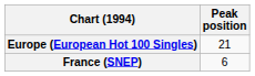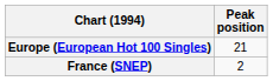 <table class="wikitable sortable plainrowheaders" style="text-align:center">
 <tr>
 <th>Chart (1994)</th>
 <th>Peak<br>position</th>
 </tr>
 <tr>
 <th scope="row">Europe (<a href='#'>European Hot 100 Singles</a>)</th>
 <td>21</td>
 </tr>
 <tr>
 <th scope="row">France (<a href='#'>SNEP</a>)</th>
-<td>6</td>
+<td>2</td>
 </tr>
 </table>
